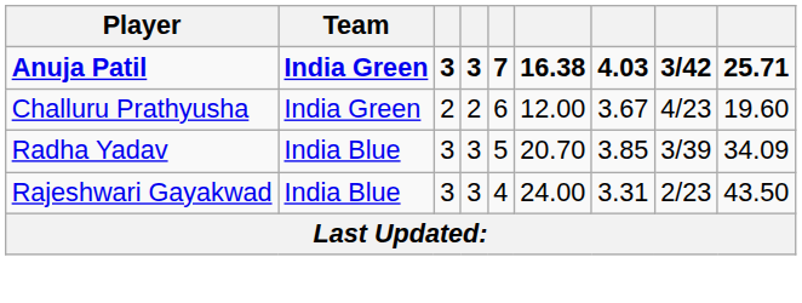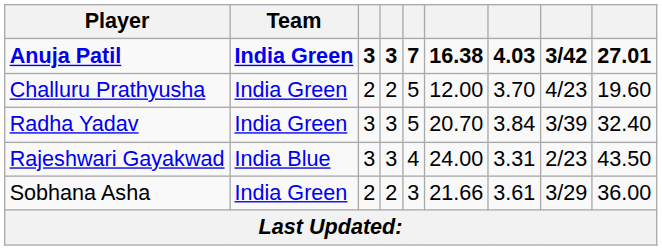 <table class="wikitable sortable" style="text-align: center;">
 <tr>
 <th class="unsortable">Player</th>
 <th>Team</th>
 <th></th>
 <th></th>
 <th></th>
 <th></th>
 <th></th>
 <th></th>
 <th></th>
 </tr>
 <tr>
 <td style="text-align:left"><strong><a href='#'>Anuja Patil</a></strong></td>
 <td style="text-align:left"><strong><a href='#'>India Green</a></strong></td>
 <td><strong>3</strong></td>
 <td><strong>3</strong></td>
 <td><strong>7</strong></td>
 <td><strong>16.38</strong></td>
 <td><strong>4.03</strong></td>
 <td><strong>3/42</strong></td>
-<td><strong>25.71</strong></td>
+<td><strong>27.01</strong></td>
 </tr>
 <tr>
 <td style="text-align:left"><a href='#'>Challuru Prathyusha</a></td>
 <td style="text-align:left"><a href='#'>India Green</a></td>
 <td>2</td>
 <td>2</td>
-<td>6</td>
+<td>5</td>
 <td>12.00</td>
-<td>3.67</td>
+<td>3.70</td>
 <td>4/23</td>
 <td>19.60</td>
 </tr>
 <tr>
 <td style="text-align:left"><a href='#'>Radha Yadav</a></td>
-<td style="text-align:left"><a href='#'>India Blue</a></td>
+<td style="text-align:left"><a href='#'>India Green</a></td>
 <td>3</td>
 <td>3</td>
 <td>5</td>
 <td>20.70</td>
-<td>3.85</td>
+<td>3.84</td>
 <td>3/39</td>
-<td>34.09</td>
+<td>32.40</td>
 </tr>
 <tr>
 <td style="text-align:left"><a href='#'>Rajeshwari Gayakwad</a></td>
 <td style="text-align:left"><a href='#'>India Blue</a></td>
 <td>3</td>
 <td>3</td>
 <td>4</td>
 <td>24.00</td>
 <td>3.31</td>
 <td>2/23</td>
 <td>43.50</td>
 </tr>
 <tr>
+<td style="text-align:left">Sobhana Asha</td>
+<td style="text-align:left"><a href='#'>India Green</a></td>
+<td>2</td>
+<td>2</td>
+<td>3</td>
+<td>21.66</td>
+<td>3.61</td>
+<td>3/29</td>
+<td>36.00</td>
+</tr>
+<tr>
 <th colspan=9><em>Last Updated: </em></th>
 </tr>
 </table>
